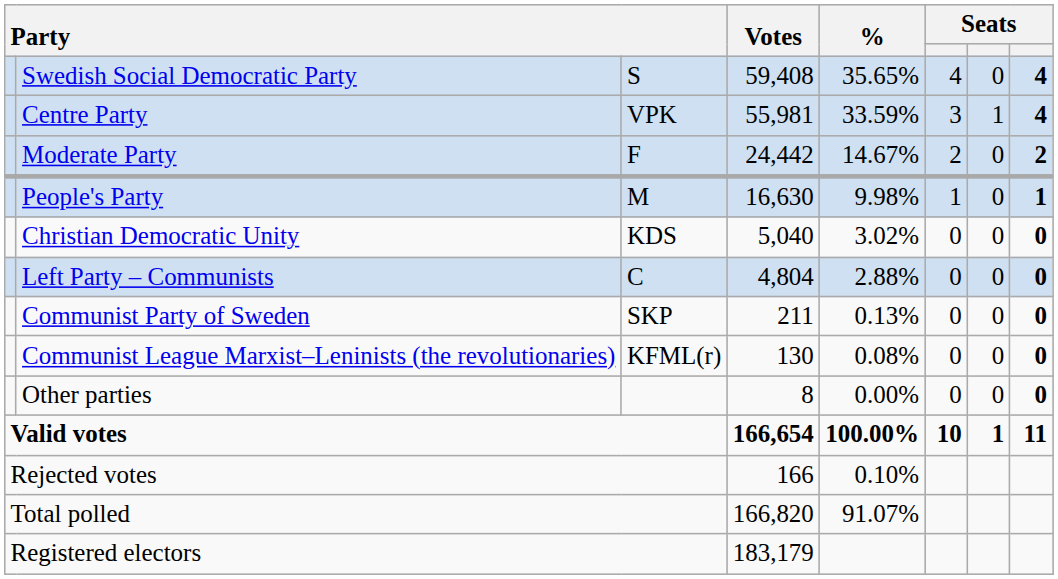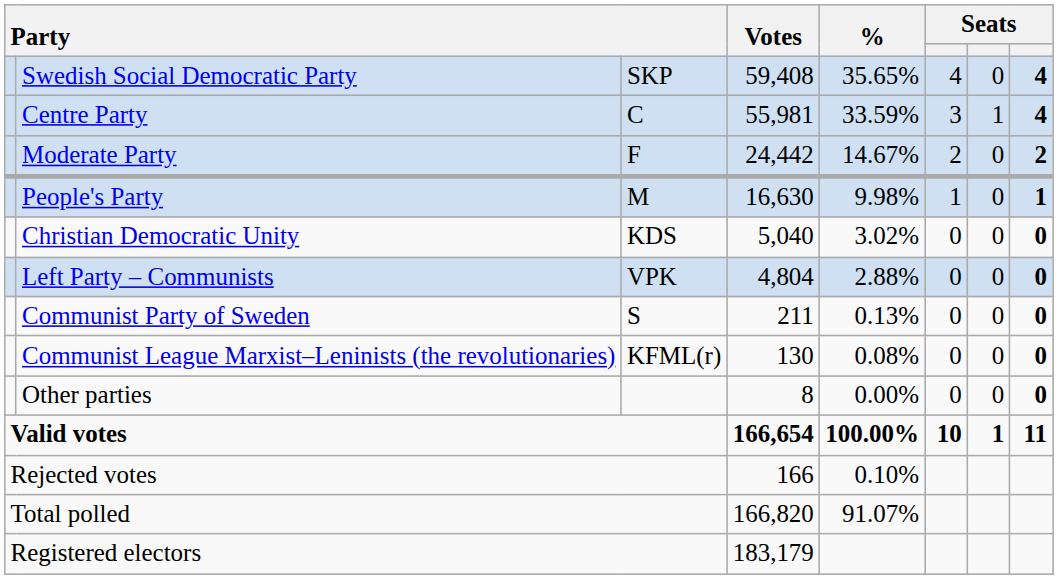 <table class="wikitable" border="1" style="text-align:right;">
 <tr>
 <th style="text-align:left;" valign=bottom rowspan=2 colspan=3>Party</th>
 <th align=center valign=bottom rowspan=2 width="50">Votes</th>
 <th align=center valign=bottom rowspan=2 width="50">%</th>
 <th colspan=3>Seats</th>
 </tr>
 <tr>
 <th align=center valign=bottom width="20"><small></small></th>
 <th align=center valign=bottom width="20"><small><a href='#'></a></small></th>
 <th align=center valign=bottom width="20"><small></small></th>
 </tr>
 <tr style="background:#CEE0F2;">
 <td></td>
 <td align=left style="white-space: nowrap;"><a href='#'>Swedish Social Democratic Party</a></td>
-<td align=left>S</td>
+<td align=left>SKP</td>
 <td>59,408</td>
 <td>35.65%</td>
 <td>4</td>
 <td>0</td>
 <td><strong>4</strong></td>
 </tr>
 <tr style="background:#CEE0F2;">
 <td></td>
 <td align=left><a href='#'>Centre Party</a></td>
-<td align=left>VPK</td>
+<td align=left>C</td>
 <td>55,981</td>
 <td>33.59%</td>
 <td>3</td>
 <td>1</td>
 <td><strong>4</strong></td>
 </tr>
 <tr style="background:#CEE0F2;">
 <td></td>
 <td align=left><a href='#'>Moderate Party</a></td>
 <td align=left>F</td>
 <td>24,442</td>
 <td>14.67%</td>
 <td>2</td>
 <td>0</td>
 <td><strong>2</strong></td>
 </tr>
 <tr style="background:#CEE0F2; border-top:3px solid darkgray;">
 <td></td>
 <td align=left><a href='#'>People's Party</a></td>
 <td align=left>M</td>
 <td>16,630</td>
 <td>9.98%</td>
 <td>1</td>
 <td>0</td>
 <td><strong>1</strong></td>
 </tr>
 <tr>
 <td></td>
 <td align=left><a href='#'>Christian Democratic Unity</a></td>
 <td align=left>KDS</td>
 <td>5,040</td>
 <td>3.02%</td>
 <td>0</td>
 <td>0</td>
 <td><strong>0</strong></td>
 </tr>
 <tr style="background:#CEE0F2;">
 <td></td>
 <td align=left><a href='#'>Left Party – Communists</a></td>
-<td align=left>C</td>
+<td align=left>VPK</td>
 <td>4,804</td>
 <td>2.88%</td>
 <td>0</td>
 <td>0</td>
 <td><strong>0</strong></td>
 </tr>
 <tr>
 <td></td>
 <td align=left><a href='#'>Communist Party of Sweden</a></td>
-<td align=left>SKP</td>
+<td align=left>S</td>
 <td>211</td>
 <td>0.13%</td>
 <td>0</td>
 <td>0</td>
 <td><strong>0</strong></td>
 </tr>
 <tr>
 <td></td>
 <td align=left><a href='#'>Communist League Marxist–Leninists (the revolutionaries)</a></td>
 <td align=left>KFML(r)</td>
 <td>130</td>
 <td>0.08%</td>
 <td>0</td>
 <td>0</td>
 <td><strong>0</strong></td>
 </tr>
 <tr>
 <td></td>
 <td align=left>Other parties</td>
 <td></td>
 <td>8</td>
 <td>0.00%</td>
 <td>0</td>
 <td>0</td>
 <td><strong>0</strong></td>
 </tr>
 <tr style="font-weight:bold">
 <td align=left colspan=3>Valid votes</td>
 <td>166,654</td>
 <td>100.00%</td>
 <td>10</td>
 <td>1</td>
 <td>11</td>
 </tr>
 <tr>
 <td align=left colspan=3>Rejected votes</td>
 <td>166</td>
 <td>0.10%</td>
 <td></td>
 <td></td>
 <td></td>
 </tr>
 <tr>
 <td align=left colspan=3>Total polled</td>
 <td>166,820</td>
 <td>91.07%</td>
 <td></td>
 <td></td>
 <td></td>
 </tr>
 <tr>
 <td align=left colspan=3>Registered electors</td>
 <td>183,179</td>
 <td></td>
 <td></td>
 <td></td>
 <td></td>
 </tr>
 </table>
